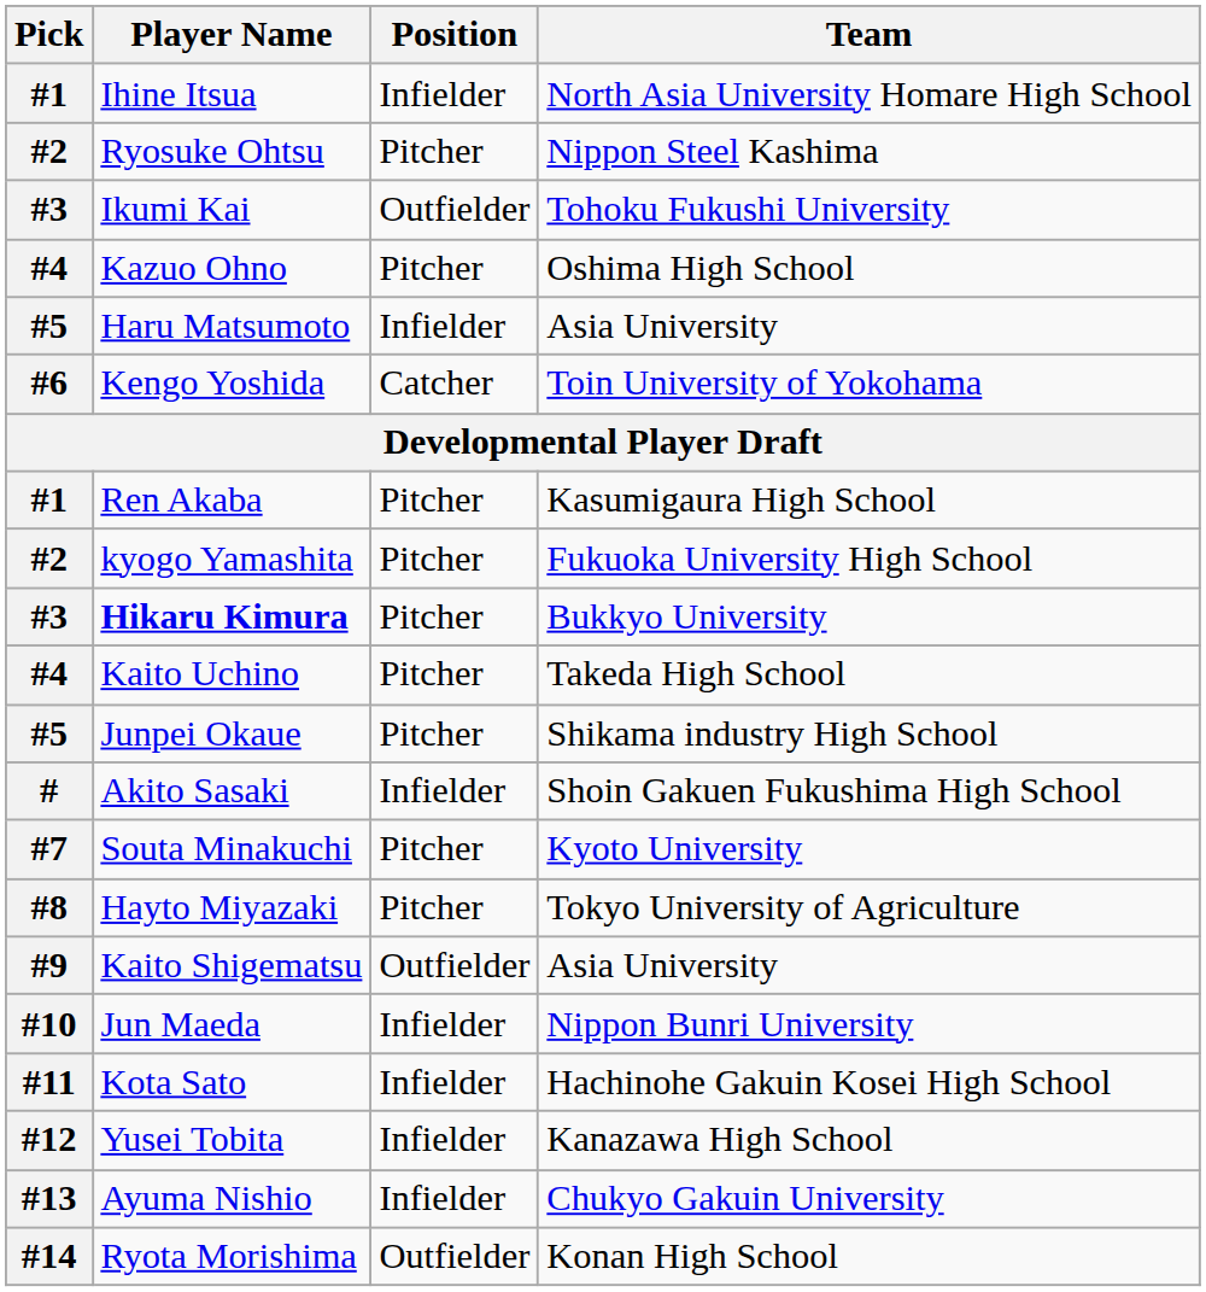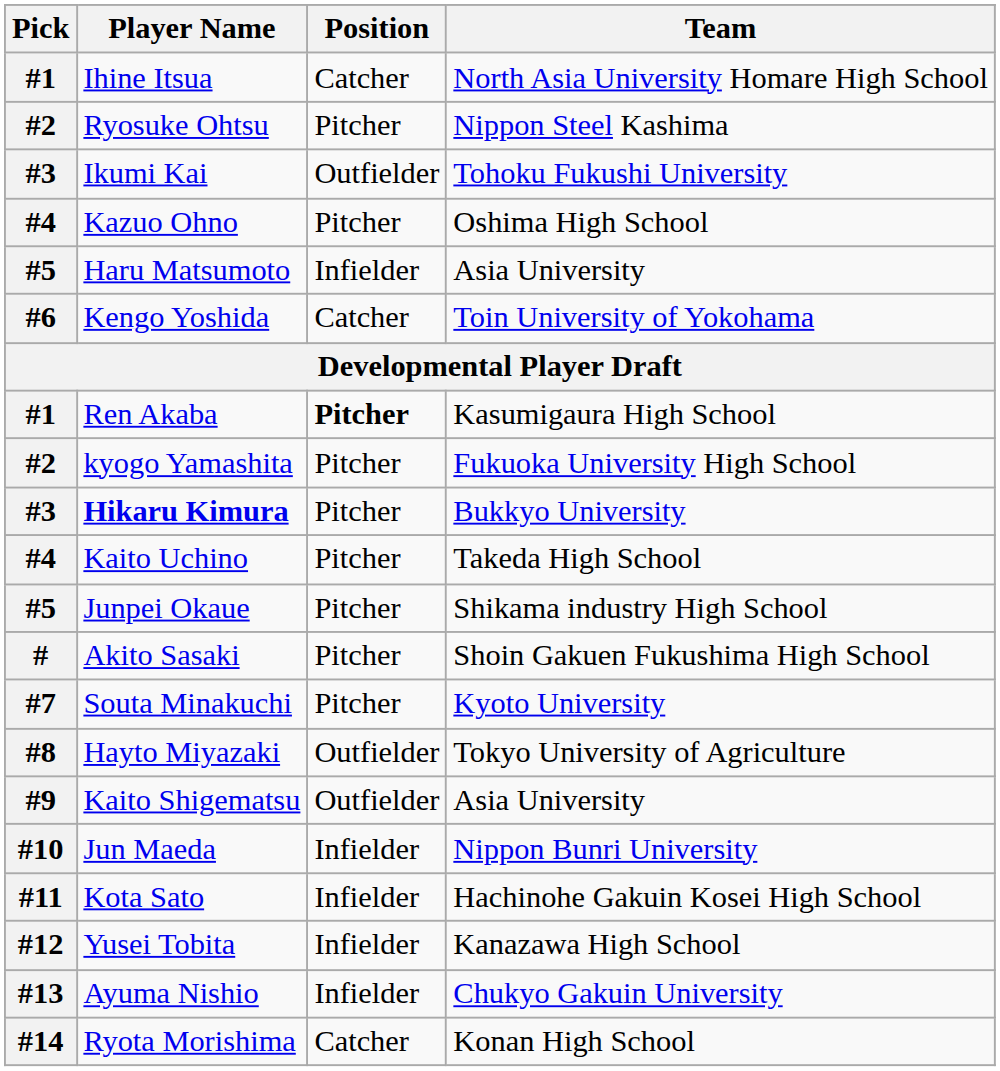 <table class="wikitable">
 <tr>
 <th>Pick</th>
 <th>Player Name</th>
 <th>Position</th>
 <th>Team</th>
 </tr>
 <tr>
 <th>#1</th>
 <td><a href='#'>Ihine Itsua</a></td>
-<td>Infielder</td>
+<td>Catcher</td>
 <td><a href='#'>North Asia University</a> Homare High School</td>
 </tr>
 <tr>
 <th>#2</th>
 <td><a href='#'>Ryosuke Ohtsu</a></td>
 <td>Pitcher</td>
 <td><a href='#'>Nippon Steel</a> Kashima</td>
 </tr>
 <tr>
 <th>#3</th>
 <td><a href='#'>Ikumi Kai</a></td>
 <td>Outfielder</td>
 <td><a href='#'>Tohoku Fukushi University</a></td>
 </tr>
 <tr>
 <th>#4</th>
 <td><a href='#'>Kazuo Ohno</a></td>
 <td>Pitcher</td>
 <td>Oshima High School</td>
 </tr>
 <tr>
 <th>#5</th>
 <td><a href='#'>Haru Matsumoto</a></td>
 <td>Infielder</td>
 <td>Asia University</td>
 </tr>
 <tr>
 <th>#6</th>
 <td><a href='#'>Kengo Yoshida</a></td>
 <td>Catcher</td>
 <td><a href='#'>Toin University of Yokohama</a></td>
 </tr>
 <tr>
 <th colspan="5">Developmental Player Draft</th>
 </tr>
 <tr>
 <th>#1</th>
 <td><a href='#'>Ren Akaba</a></td>
-<td>Pitcher</td>
+<td><strong>Pitcher</strong></td>
 <td>Kasumigaura High School</td>
 </tr>
 <tr>
 <th>#2</th>
 <td><a href='#'>kyogo Yamashita</a></td>
 <td>Pitcher</td>
 <td><a href='#'>Fukuoka University</a> High School</td>
 </tr>
 <tr>
 <th>#3</th>
 <td><strong><a href='#'>Hikaru Kimura</a></strong></td>
 <td>Pitcher</td>
 <td><a href='#'>Bukkyo University</a></td>
 </tr>
 <tr>
 <th>#4</th>
 <td><a href='#'>Kaito Uchino</a></td>
 <td>Pitcher</td>
 <td>Takeda High School</td>
 </tr>
 <tr>
 <th>#5</th>
 <td><a href='#'>Junpei Okaue</a></td>
 <td>Pitcher</td>
 <td>Shikama industry High School</td>
 </tr>
 <tr>
 <th>#</th>
 <td><a href='#'>Akito Sasaki</a></td>
-<td>Infielder</td>
+<td>Pitcher</td>
 <td>Shoin Gakuen Fukushima High School</td>
 </tr>
 <tr>
 <th>#7</th>
 <td><a href='#'>Souta Minakuchi</a></td>
 <td>Pitcher</td>
 <td><a href='#'>Kyoto University</a></td>
 </tr>
 <tr>
 <th>#8</th>
 <td><a href='#'>Hayto Miyazaki</a></td>
-<td>Pitcher</td>
+<td>Outfielder</td>
 <td>Tokyo University of Agriculture</td>
 </tr>
 <tr>
 <th>#9</th>
 <td><a href='#'>Kaito Shigematsu</a></td>
 <td>Outfielder</td>
 <td>Asia University</td>
 </tr>
 <tr>
 <th>#10</th>
 <td><a href='#'>Jun Maeda</a></td>
 <td>Infielder</td>
 <td><a href='#'>Nippon Bunri University</a></td>
 </tr>
 <tr>
 <th>#11</th>
 <td><a href='#'>Kota Sato</a></td>
 <td>Infielder</td>
 <td>Hachinohe Gakuin Kosei High School</td>
 </tr>
 <tr>
 <th>#12</th>
 <td><a href='#'>Yusei Tobita</a></td>
 <td>Infielder</td>
 <td>Kanazawa High School</td>
 </tr>
 <tr>
 <th>#13</th>
 <td><a href='#'>Ayuma Nishio</a></td>
 <td>Infielder</td>
 <td><a href='#'>Chukyo Gakuin University</a></td>
 </tr>
 <tr>
 <th>#14</th>
 <td><a href='#'>Ryota Morishima</a></td>
-<td>Outfielder</td>
+<td>Catcher</td>
 <td>Konan High School</td>
 </tr>
 </table>
